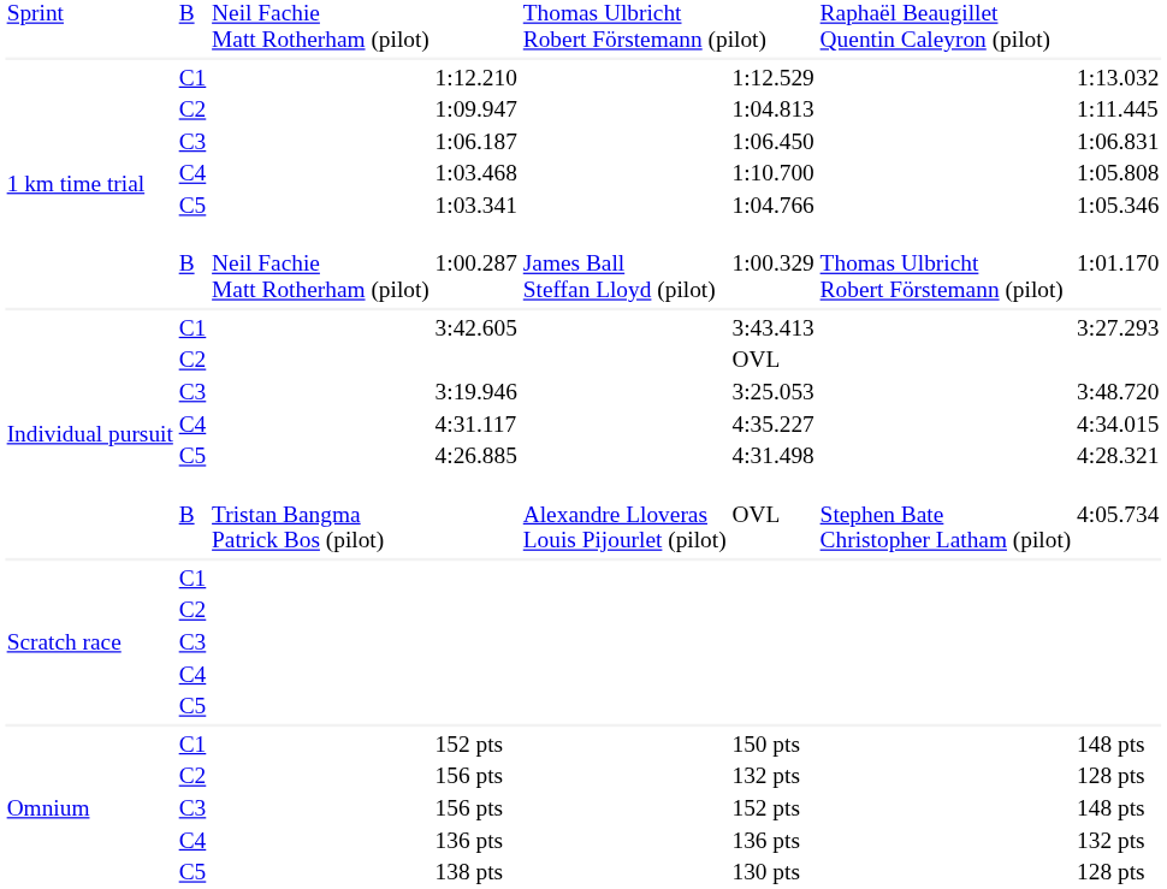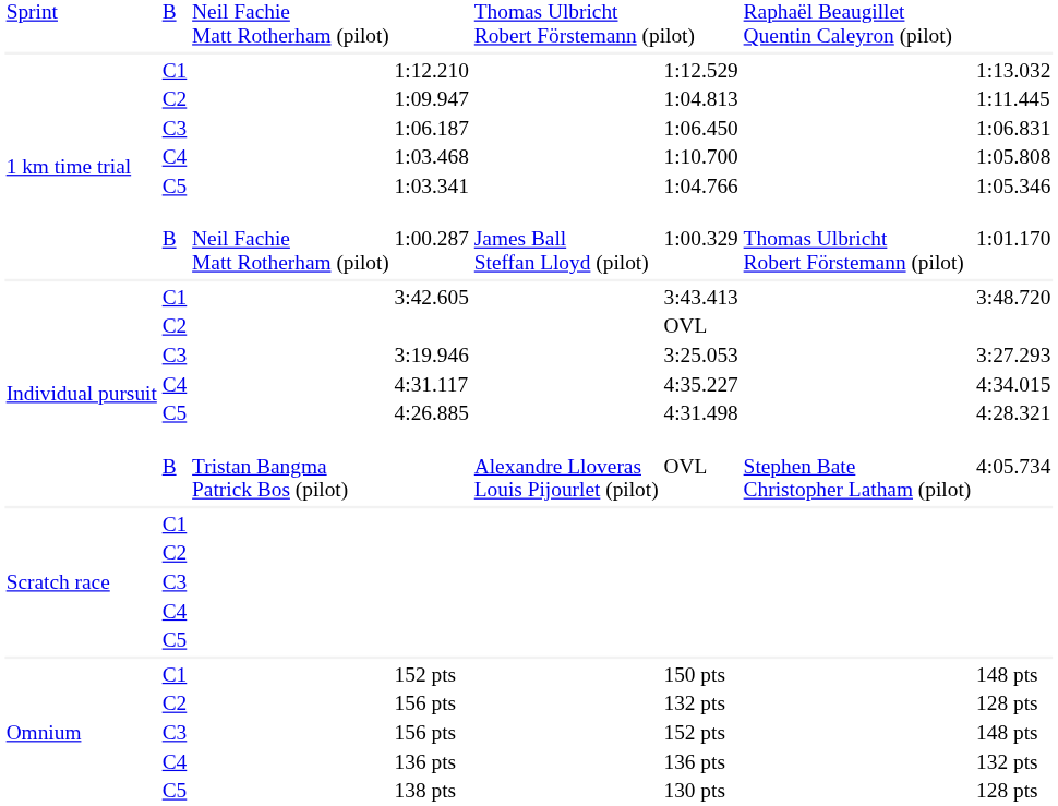 <table>
 <tr>
 <td><a href='#'>Sprint</a></td>
 <td><a href='#'>B</a></td>
 <td colspan=2><br><a href='#'>Neil Fachie</a><br><a href='#'>Matt Rotherham</a> (pilot)</td>
 <td colspan=2><br><a href='#'>Thomas Ulbricht</a><br><a href='#'>Robert Förstemann</a> (pilot)</td>
 <td colspan=2><br><a href='#'>Raphaël Beaugillet</a><br><a href='#'>Quentin Caleyron</a> (pilot)</td>
 </tr>
 <tr>
 <td colspan=8 bgcolor=#f2f2f2></td>
 </tr>
 <tr>
 <td rowspan=6><a href='#'>1 km time trial</a></td>
 <td><a href='#'>C1</a></td>
 <td></td>
 <td>1:12.210</td>
 <td></td>
 <td>1:12.529</td>
 <td></td>
 <td>1:13.032</td>
 </tr>
 <tr>
 <td><a href='#'>C2</a></td>
 <td></td>
 <td>1:09.947</td>
 <td></td>
 <td>1:04.813</td>
 <td></td>
 <td>1:11.445</td>
 </tr>
 <tr>
 <td><a href='#'>C3</a></td>
 <td></td>
 <td>1:06.187</td>
 <td></td>
 <td>1:06.450</td>
 <td></td>
 <td>1:06.831</td>
 </tr>
 <tr>
 <td><a href='#'>C4</a></td>
 <td></td>
 <td>1:03.468</td>
 <td></td>
 <td>1:10.700</td>
 <td></td>
 <td>1:05.808</td>
 </tr>
 <tr>
 <td><a href='#'>C5</a></td>
 <td></td>
 <td>1:03.341</td>
 <td></td>
 <td>1:04.766</td>
 <td></td>
 <td>1:05.346</td>
 </tr>
 <tr>
 <td><a href='#'>B</a></td>
 <td><br><a href='#'>Neil Fachie</a><br><a href='#'>Matt Rotherham</a> (pilot)</td>
 <td>1:00.287</td>
 <td><br><a href='#'>James Ball</a><br><a href='#'>Steffan Lloyd</a> (pilot)</td>
 <td>1:00.329</td>
 <td><br><a href='#'>Thomas Ulbricht</a><br><a href='#'>Robert Förstemann</a> (pilot)</td>
 <td>1:01.170</td>
 </tr>
 <tr>
 <td colspan=8 bgcolor=#f2f2f2></td>
 </tr>
 <tr>
 <td rowspan=6><a href='#'>Individual pursuit</a></td>
 <td><a href='#'>C1</a></td>
 <td></td>
 <td>3:42.605</td>
 <td></td>
 <td>3:43.413</td>
 <td></td>
-<td>3:27.293</td>
+<td>3:48.720</td>
 </tr>
 <tr>
 <td><a href='#'>C2</a></td>
 <td></td>
 <td></td>
 <td></td>
 <td>OVL</td>
 <td></td>
 <td></td>
 </tr>
 <tr>
 <td><a href='#'>C3</a></td>
 <td></td>
 <td>3:19.946</td>
 <td></td>
 <td>3:25.053</td>
 <td></td>
-<td>3:48.720</td>
+<td>3:27.293</td>
 </tr>
 <tr>
 <td><a href='#'>C4</a></td>
 <td></td>
 <td>4:31.117</td>
 <td></td>
 <td>4:35.227</td>
 <td></td>
 <td>4:34.015</td>
 </tr>
 <tr>
 <td><a href='#'>C5</a></td>
 <td></td>
 <td>4:26.885</td>
 <td></td>
 <td>4:31.498</td>
 <td></td>
 <td>4:28.321</td>
 </tr>
 <tr>
 <td><a href='#'>B</a></td>
 <td><br><a href='#'>Tristan Bangma</a><br><a href='#'>Patrick Bos</a> (pilot)</td>
 <td></td>
 <td><br><a href='#'>Alexandre Lloveras</a><br><a href='#'>Louis Pijourlet</a> (pilot)</td>
 <td>OVL</td>
 <td><br><a href='#'>Stephen Bate</a><br><a href='#'>Christopher Latham</a> (pilot)</td>
 <td>4:05.734</td>
 </tr>
 <tr>
 <td colspan=8 bgcolor=#f2f2f2></td>
 </tr>
 <tr>
 <td rowspan=5><a href='#'>Scratch race</a></td>
 <td><a href='#'>C1</a></td>
 <td colspan=2></td>
 <td colspan=2></td>
 <td colspan=2></td>
 </tr>
 <tr>
 <td><a href='#'>C2</a></td>
 <td colspan=2></td>
 <td colspan=2></td>
 <td colspan=2></td>
 </tr>
 <tr>
 <td><a href='#'>C3</a></td>
 <td colspan=2></td>
 <td colspan=2></td>
 <td colspan=2></td>
 </tr>
 <tr>
 <td><a href='#'>C4</a></td>
 <td colspan=2></td>
 <td colspan=2></td>
 <td colspan=2></td>
 </tr>
 <tr>
 <td><a href='#'>C5</a></td>
 <td colspan=2></td>
 <td colspan=2></td>
 <td colspan=2></td>
 </tr>
 <tr>
 <td colspan=8 bgcolor=#f2f2f2></td>
 </tr>
 <tr>
 <td rowspan=5><a href='#'>Omnium</a></td>
 <td><a href='#'>C1</a></td>
 <td></td>
 <td>152 pts</td>
 <td></td>
 <td>150 pts</td>
 <td></td>
 <td>148 pts</td>
 </tr>
 <tr>
 <td><a href='#'>C2</a></td>
 <td></td>
 <td>156 pts</td>
 <td></td>
 <td>132 pts</td>
 <td></td>
 <td>128 pts</td>
 </tr>
 <tr>
 <td><a href='#'>C3</a></td>
 <td></td>
 <td>156 pts</td>
 <td></td>
 <td>152 pts</td>
 <td></td>
 <td>148 pts</td>
 </tr>
 <tr>
 <td><a href='#'>C4</a></td>
 <td></td>
 <td>136 pts</td>
 <td></td>
 <td>136 pts</td>
 <td></td>
 <td>132 pts</td>
 </tr>
 <tr>
 <td><a href='#'>C5</a></td>
 <td></td>
 <td>138 pts</td>
 <td></td>
 <td>130 pts</td>
 <td></td>
 <td>128 pts</td>
 </tr>
 </table>
